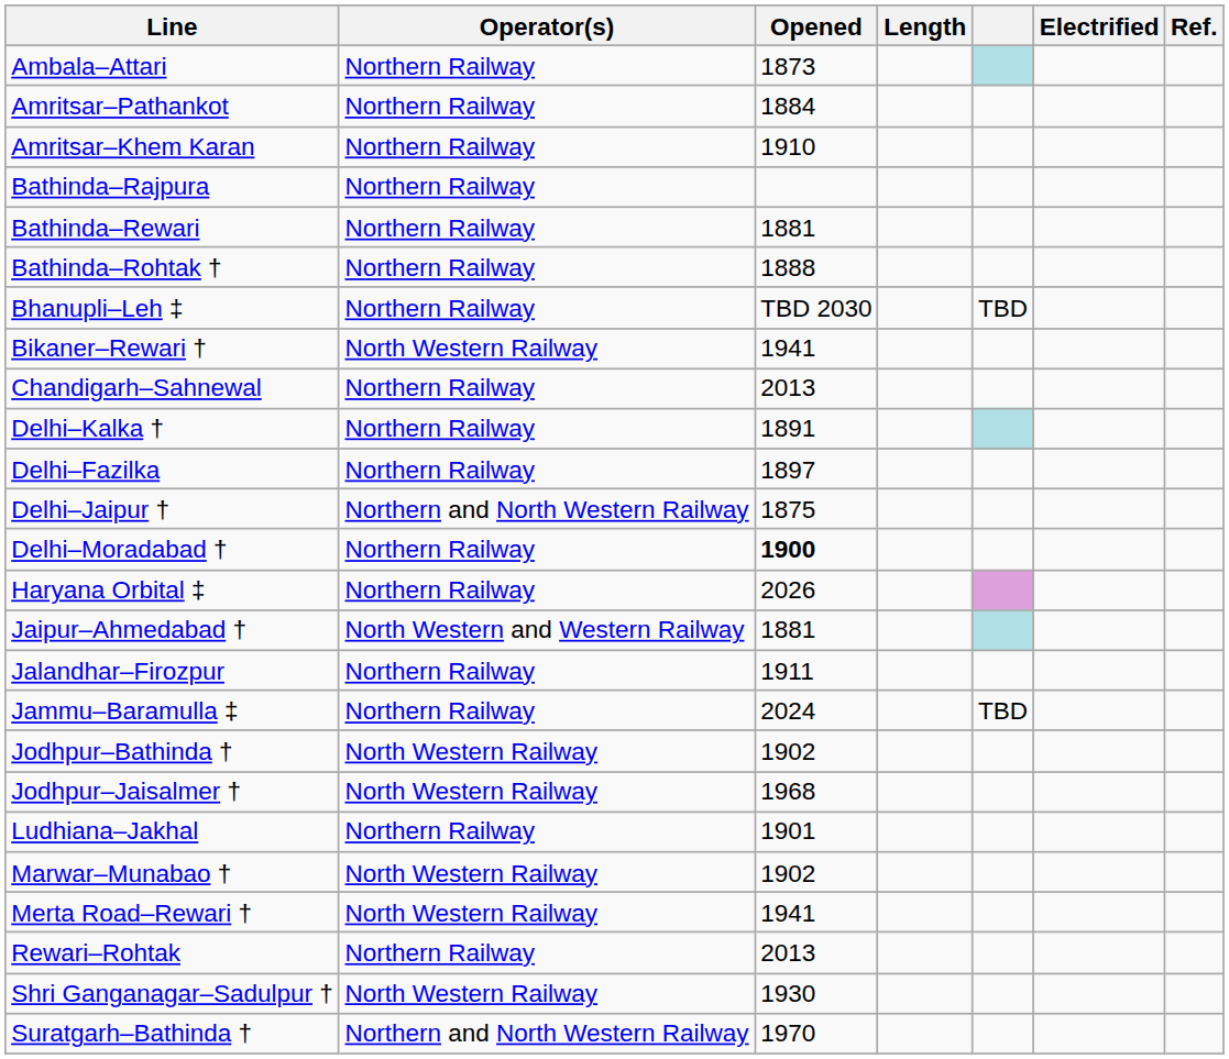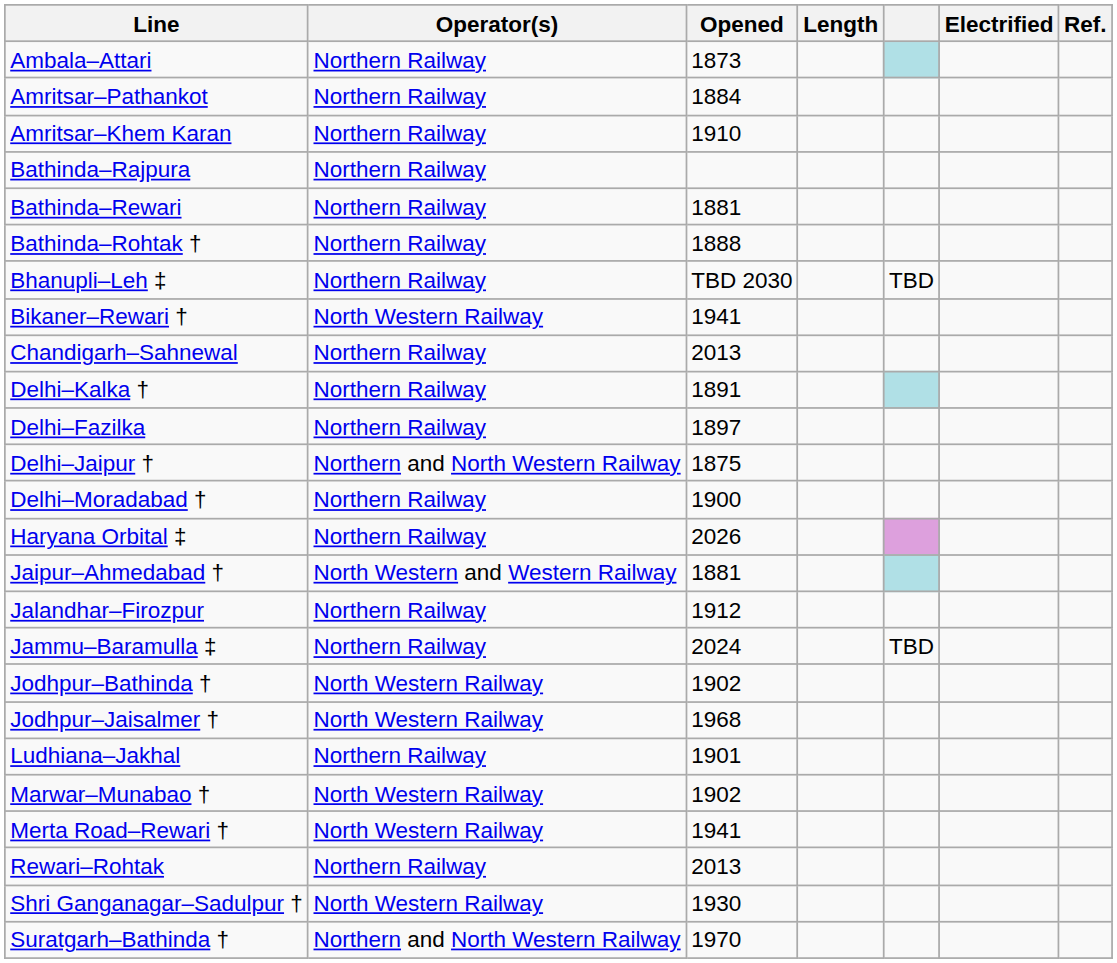 <table class="wikitable sortable" style="font-size:small;">
 <tr>
 <th>Line</th>
 <th>Operator(s)</th>
 <th>Opened</th>
 <th>Length</th>
 <th></th>
 <th>Electrified</th>
 <th>Ref.</th>
 </tr>
 <tr>
 <td><a href='#'>Ambala–Attari</a></td>
 <td><a href='#'>Northern Railway</a></td>
 <td>1873</td>
 <td></td>
 <td style="background-color:#B0E0E6";></td>
 <td></td>
 <td></td>
 </tr>
 <tr>
 <td><a href='#'>Amritsar–Pathankot</a></td>
 <td><a href='#'>Northern Railway</a></td>
 <td>1884</td>
 <td></td>
 <td></td>
 <td></td>
 <td></td>
 </tr>
 <tr>
 <td><a href='#'>Amritsar–Khem Karan</a></td>
 <td><a href='#'>Northern Railway</a></td>
 <td>1910</td>
 <td></td>
 <td></td>
 <td></td>
 <td></td>
 </tr>
 <tr>
 <td><a href='#'>Bathinda–Rajpura</a></td>
 <td><a href='#'>Northern Railway</a></td>
 <td></td>
 <td></td>
 <td></td>
 <td></td>
 <td></td>
 </tr>
 <tr>
 <td><a href='#'>Bathinda–Rewari</a></td>
 <td><a href='#'>Northern Railway</a></td>
 <td>1881</td>
 <td></td>
 <td></td>
 <td></td>
 <td></td>
 </tr>
 <tr>
 <td><a href='#'>Bathinda–Rohtak</a> †</td>
 <td><a href='#'>Northern Railway</a></td>
 <td>1888</td>
 <td></td>
 <td></td>
 <td></td>
 <td></td>
 </tr>
 <tr>
 <td><a href='#'>Bhanupli–Leh</a> ‡</td>
 <td><a href='#'>Northern Railway</a></td>
 <td>TBD 2030</td>
 <td></td>
 <td>TBD</td>
 <td></td>
 <td></td>
 </tr>
 <tr>
 <td><a href='#'>Bikaner–Rewari</a> †</td>
 <td><a href='#'>North Western Railway</a></td>
 <td>1941</td>
 <td></td>
 <td></td>
 <td></td>
 <td></td>
 </tr>
 <tr>
 <td><a href='#'>Chandigarh–Sahnewal</a></td>
 <td><a href='#'>Northern Railway</a></td>
 <td>2013</td>
 <td></td>
 <td></td>
 <td></td>
 <td></td>
 </tr>
 <tr>
 <td><a href='#'>Delhi–Kalka</a> †</td>
 <td><a href='#'>Northern Railway</a></td>
 <td>1891</td>
 <td></td>
 <td style="background-color:#B0E0E6";></td>
 <td></td>
 <td></td>
 </tr>
 <tr>
 <td><a href='#'>Delhi–Fazilka</a></td>
 <td><a href='#'>Northern Railway</a></td>
 <td>1897</td>
 <td></td>
 <td></td>
 <td></td>
 <td></td>
 </tr>
 <tr>
 <td><a href='#'>Delhi–Jaipur</a> †</td>
 <td><a href='#'>Northern</a> and <a href='#'>North Western Railway</a></td>
 <td>1875</td>
 <td></td>
 <td></td>
 <td></td>
 <td></td>
 </tr>
 <tr>
 <td><a href='#'>Delhi–Moradabad</a> †</td>
 <td><a href='#'>Northern Railway</a></td>
-<td><strong>1900</strong></td>
+<td>1900</td>
 <td></td>
 <td></td>
 <td></td>
 <td></td>
 </tr>
 <tr>
 <td><a href='#'>Haryana Orbital</a> ‡</td>
 <td><a href='#'>Northern Railway</a></td>
 <td>2026</td>
 <td></td>
 <td style="background-color:#DDA0DD;"></td>
 <td></td>
 <td></td>
 </tr>
 <tr>
 <td><a href='#'>Jaipur–Ahmedabad</a> †</td>
 <td><a href='#'>North Western</a> and <a href='#'>Western Railway</a></td>
 <td>1881</td>
 <td></td>
 <td style="background-color:#B0E0E6";></td>
 <td></td>
 <td></td>
 </tr>
 <tr>
 <td><a href='#'>Jalandhar–Firozpur</a></td>
 <td><a href='#'>Northern Railway</a></td>
-<td>1911</td>
+<td>1912</td>
 <td></td>
 <td></td>
 <td></td>
 <td></td>
 </tr>
 <tr>
 <td><a href='#'>Jammu–Baramulla</a> ‡</td>
 <td><a href='#'>Northern Railway</a></td>
 <td>2024</td>
 <td></td>
 <td>TBD</td>
 <td></td>
 <td></td>
 </tr>
 <tr>
 <td><a href='#'>Jodhpur–Bathinda</a> †</td>
 <td><a href='#'>North Western Railway</a></td>
 <td>1902</td>
 <td></td>
 <td></td>
 <td></td>
 <td></td>
 </tr>
 <tr>
 <td><a href='#'>Jodhpur–Jaisalmer</a> †</td>
 <td><a href='#'>North Western Railway</a></td>
 <td>1968</td>
 <td></td>
 <td></td>
 <td></td>
 <td></td>
 </tr>
 <tr>
 <td><a href='#'>Ludhiana–Jakhal</a></td>
 <td><a href='#'>Northern Railway</a></td>
 <td>1901</td>
 <td></td>
 <td></td>
 <td></td>
 <td></td>
 </tr>
 <tr>
 <td><a href='#'>Marwar–Munabao</a> †</td>
 <td><a href='#'>North Western Railway</a></td>
 <td>1902</td>
 <td></td>
 <td></td>
 <td></td>
 <td></td>
 </tr>
 <tr>
 <td><a href='#'>Merta Road–Rewari</a> †</td>
 <td><a href='#'>North Western Railway</a></td>
 <td>1941</td>
 <td></td>
 <td></td>
 <td></td>
 <td></td>
 </tr>
 <tr>
 <td><a href='#'>Rewari–Rohtak</a></td>
 <td><a href='#'>Northern Railway</a></td>
 <td>2013</td>
 <td></td>
 <td></td>
 <td></td>
 <td></td>
 </tr>
 <tr>
 <td><a href='#'>Shri Ganganagar–Sadulpur</a> †</td>
 <td><a href='#'>North Western Railway</a></td>
 <td>1930</td>
 <td></td>
 <td></td>
 <td></td>
 <td></td>
 </tr>
 <tr>
 <td><a href='#'>Suratgarh–Bathinda</a> †</td>
 <td><a href='#'>Northern</a> and <a href='#'>North Western Railway</a></td>
 <td>1970</td>
 <td></td>
 <td></td>
 <td></td>
 <td></td>
 </tr>
 </table>
